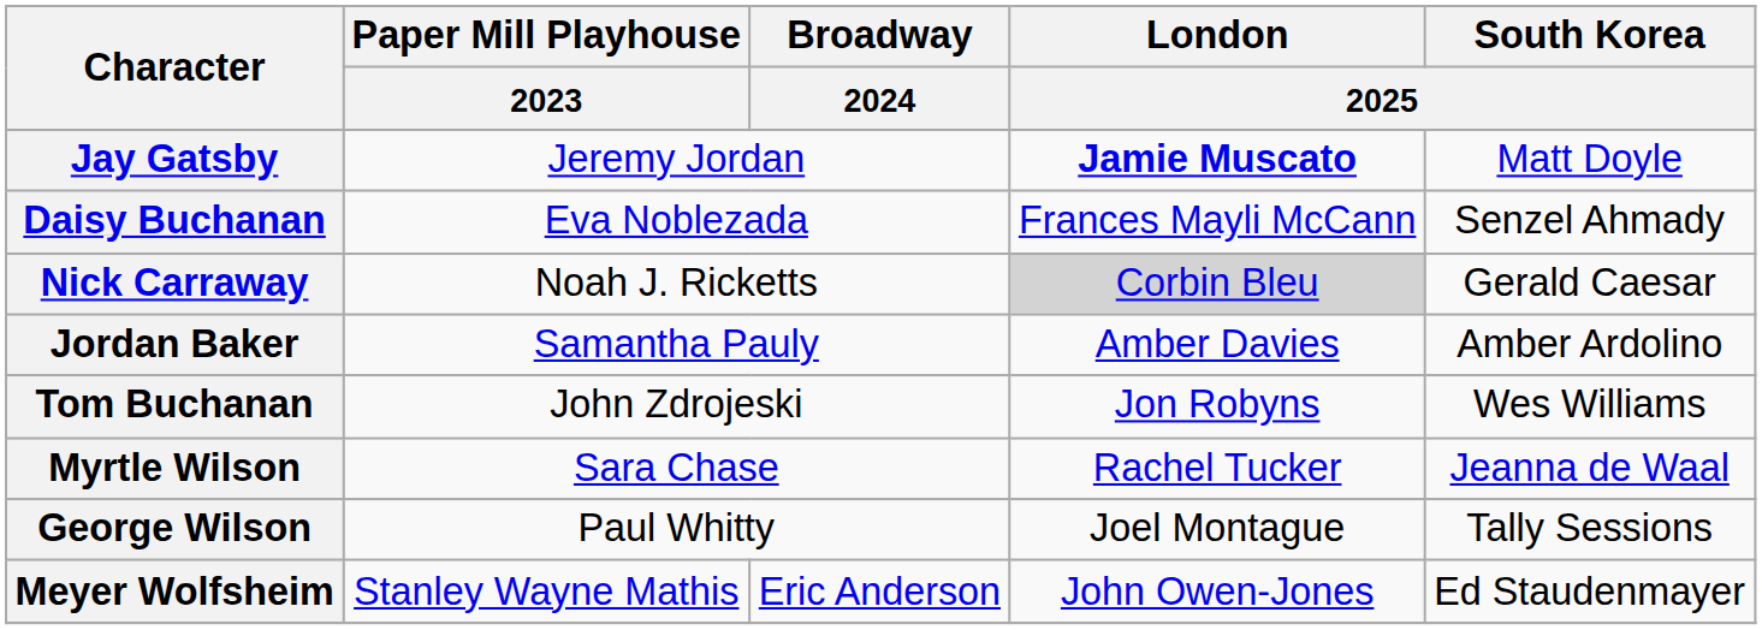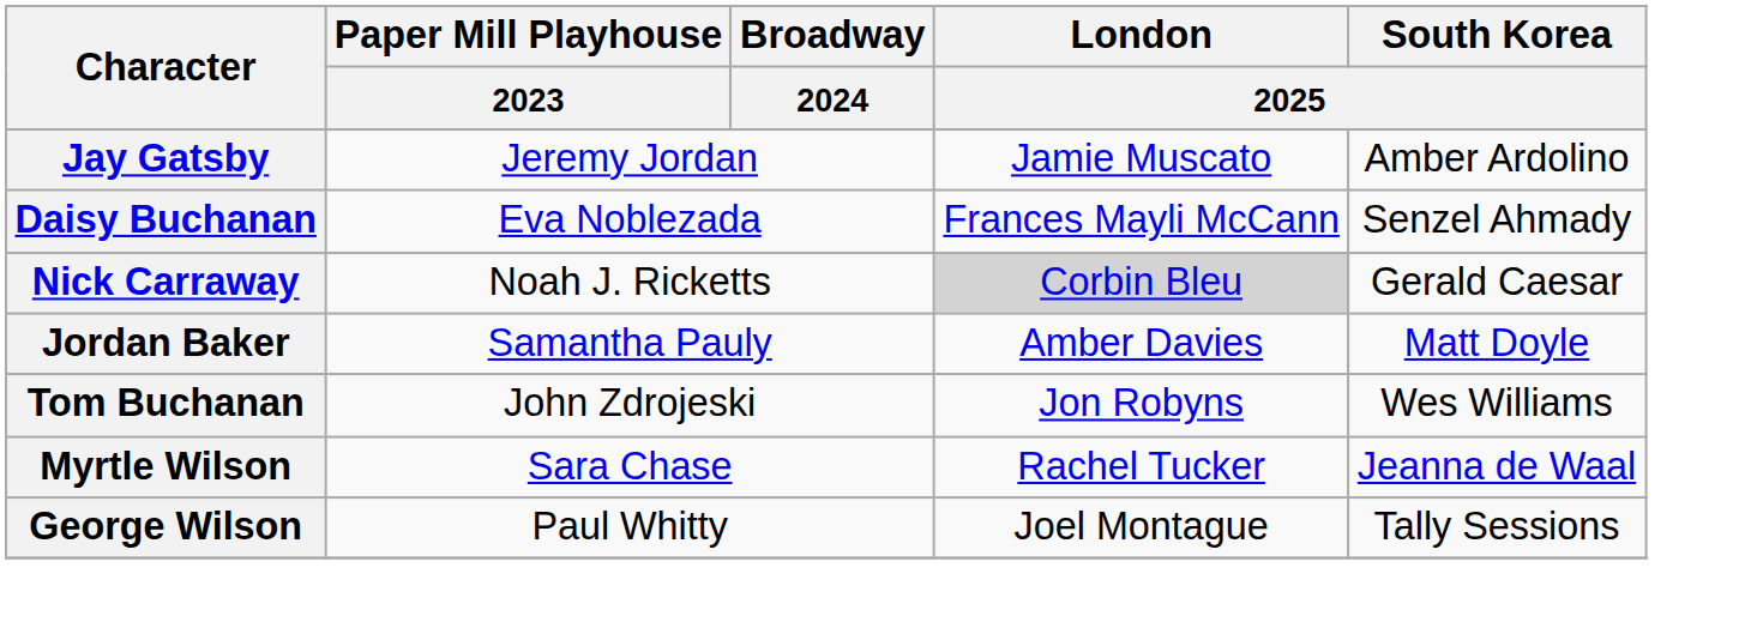 <table class="wikitable" style="width:1000;text-align:center">
 <tr>
 <th rowspan=2>Character</th>
 <th>Paper Mill Playhouse</th>
 <th>Broadway</th>
 <th>London</th>
 <th>South Korea</th>
 </tr>
 <tr>
 <th><small>2023</small></th>
 <th><small>2024</small></th>
 <th colspan="2"><small>2025</small></th>
 </tr>
 <tr>
 <th><a href='#'>Jay Gatsby</a></th>
 <td colspan="2"><a href='#'>Jeremy Jordan</a></td>
-<td><strong><a href='#'>Jamie Muscato</a></strong></td>
-<td><a href='#'> Matt Doyle</a></td>
+<td><a href='#'>Jamie Muscato</a></td>
+<td>Amber Ardolino</td>
 </tr>
 <tr>
 <th><a href='#'>Daisy Buchanan</a></th>
 <td colspan="2"><a href='#'>Eva Noblezada</a></td>
 <td><a href='#'>Frances Mayli McCann</a></td>
 <td>Senzel Ahmady</td>
 </tr>
 <tr>
 <th><a href='#'>Nick Carraway</a></th>
 <td colspan="2">Noah J. Ricketts</td>
 <td style="background: lightgrey;"><a href='#'>Corbin Bleu</a></td>
 <td>Gerald Caesar</td>
 </tr>
 <tr>
 <th>Jordan Baker</th>
 <td colspan="2"><a href='#'>Samantha Pauly</a></td>
 <td><a href='#'>Amber Davies</a></td>
-<td>Amber Ardolino</td>
+<td><a href='#'> Matt Doyle</a></td>
 </tr>
 <tr>
 <th>Tom Buchanan</th>
 <td colspan="2">John Zdrojeski</td>
 <td><a href='#'>Jon Robyns</a></td>
 <td>Wes Williams</td>
 </tr>
 <tr>
 <th>Myrtle Wilson</th>
 <td colspan="2"><a href='#'>Sara Chase</a></td>
 <td><a href='#'>Rachel Tucker</a></td>
 <td><a href='#'>Jeanna de Waal</a></td>
 </tr>
 <tr>
 <th>George Wilson</th>
 <td colspan="2">Paul Whitty</td>
 <td>Joel Montague</td>
 <td>Tally Sessions</td>
 </tr>
 <tr>
-<th>Meyer Wolfsheim</th>
-<td><a href='#'>Stanley Wayne Mathis</a></td>
-<td><a href='#'>Eric Anderson</a></td>
-<td><a href='#'>John Owen-Jones</a></td>
-<td>Ed Staudenmayer</td>
-</tr>
-<tr>
 </tr>
 </table>
